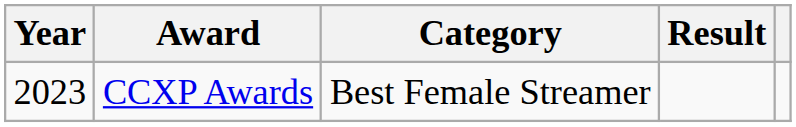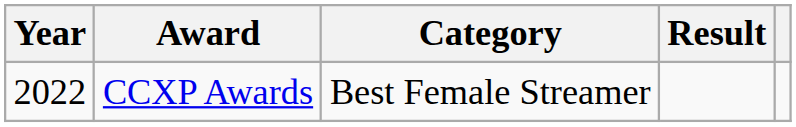 <table class="wikitable sortable">
 <tr>
 <th scope="col">Year</th>
 <th scope="col">Award</th>
 <th scope="col">Category</th>
 <th scope="col">Result</th>
 <th scope="col" class="unsortable"></th>
 </tr>
 <tr>
-<td align=center>2023</td>
+<td align=center>2022</td>
 <td><a href='#'>CCXP Awards</a></td>
 <td>Best Female Streamer</td>
 <td></td>
 <td align=center></td>
 </tr>
 </table>
